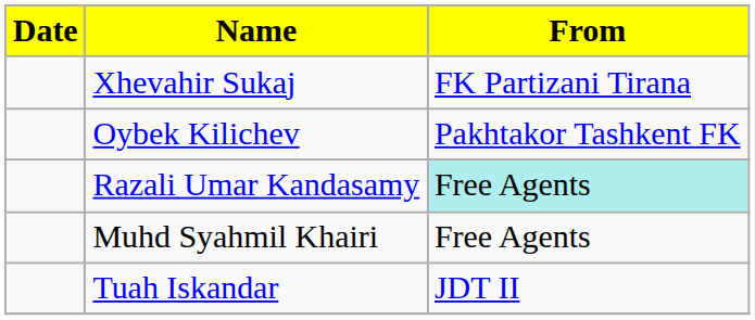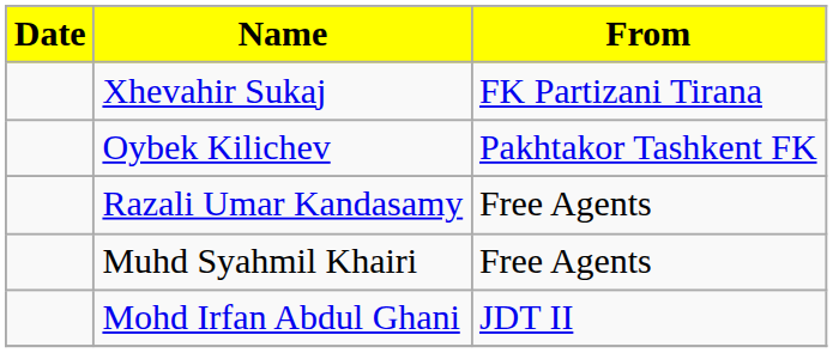 <table class="wikitable sortable">
 <tr>
 <th style="background:Yellow; color:Black;">Date</th>
 <th style="background:Yellow; color:Black;">Name</th>
 <th style="background:Yellow; color:Black;">From</th>
 </tr>
 <tr>
 <td></td>
 <td> <a href='#'>Xhevahir Sukaj</a></td>
 <td> <a href='#'>FK Partizani Tirana</a></td>
 </tr>
 <tr>
 <td></td>
 <td> <a href='#'>Oybek Kilichev</a></td>
 <td> <a href='#'>Pakhtakor Tashkent FK</a></td>
 </tr>
 <tr>
 <td></td>
 <td> <a href='#'>Razali Umar Kandasamy</a></td>
-<td style="background: paleturquoise;">Free Agents</td>
+<td>Free Agents</td>
 </tr>
 <tr>
 <td></td>
 <td> Muhd Syahmil Khairi</td>
 <td>Free Agents</td>
 </tr>
 <tr>
 <td></td>
-<td> <a href='#'>Tuah Iskandar</a></td>
+<td> <a href='#'>Mohd Irfan Abdul Ghani</a></td>
 <td> <a href='#'>JDT II</a></td>
 </tr>
 <tr>
 </tr>
 </table>
